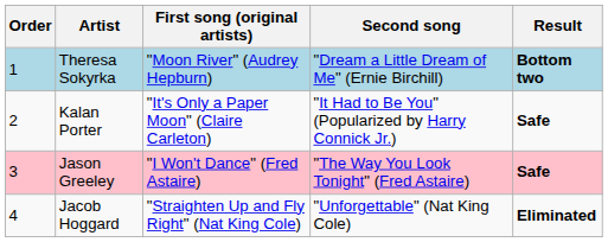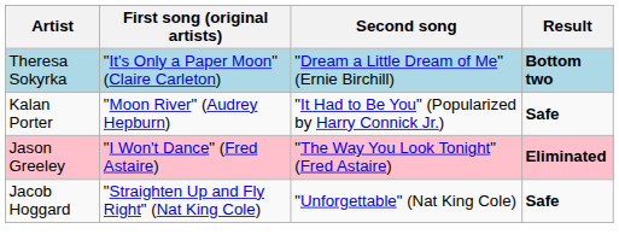 <table class=wikitable>
 <tr>
-<th>Order</th>
 <th>Artist</th>
 <th>First song (original artists)</th>
 <th>Second song</th>
 <th>Result</th>
 </tr>
 <tr style="background:lightblue;">
-<td>1</td>
 <td>Theresa Sokyrka</td>
-<td>"<a href='#'>Moon River</a>" (<a href='#'>Audrey Hepburn</a>)</td>
+<td>"<a href='#'>It's Only a Paper Moon</a>" (<a href='#'>Claire Carleton</a>)</td>
 <td>"<a href='#'>Dream a Little Dream of Me</a>" (Ernie Birchill)</td>
 <td><strong>Bottom two</strong></td>
 </tr>
 <tr>
-<td>2</td>
 <td>Kalan Porter</td>
-<td>"<a href='#'>It's Only a Paper Moon</a>" (<a href='#'>Claire Carleton</a>)</td>
+<td>"<a href='#'>Moon River</a>" (<a href='#'>Audrey Hepburn</a>)</td>
 <td>"<a href='#'>It Had to Be You</a>" (Popularized by <a href='#'>Harry Connick Jr.</a>)</td>
 <td><strong>Safe</strong></td>
 </tr>
 <tr style="background:pink;">
-<td>3</td>
 <td>Jason Greeley</td>
 <td>"<a href='#'>I Won't Dance</a>" (<a href='#'>Fred Astaire</a>)</td>
 <td>"<a href='#'>The Way You Look Tonight</a>" (<a href='#'>Fred Astaire</a>)</td>
-<td><strong>Safe</strong></td>
+<td><strong>Eliminated</strong></td>
 </tr>
 <tr>
-<td>4</td>
 <td>Jacob Hoggard</td>
 <td>"<a href='#'>Straighten Up and Fly Right</a>" (<a href='#'>Nat King Cole</a>)</td>
 <td>"<a href='#'>Unforgettable</a>" (Nat King Cole)</td>
-<td><strong>Eliminated</strong></td>
+<td><strong>Safe</strong></td>
 </tr>
 </table>
